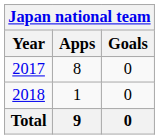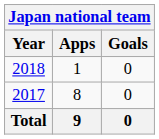 <table class="wikitable" style="text-align:center">
 <tr>
 <th colspan=3><a href='#'>Japan national team</a></th>
 </tr>
 <tr>
 <th>Year</th>
 <th>Apps</th>
 <th>Goals</th>
 </tr>
 <tr>
-<td><a href='#'>2017</a></td>
-<td>8</td>
+<td><a href='#'>2018</a></td>
+<td>1</td>
 <td>0</td>
 </tr>
 <tr>
-<td><a href='#'>2018</a></td>
-<td>1</td>
+<td><a href='#'>2017</a></td>
+<td>8</td>
 <td>0</td>
 </tr>
 <tr>
 <th>Total</th>
 <th>9</th>
 <th>0</th>
 </tr>
 </table>
